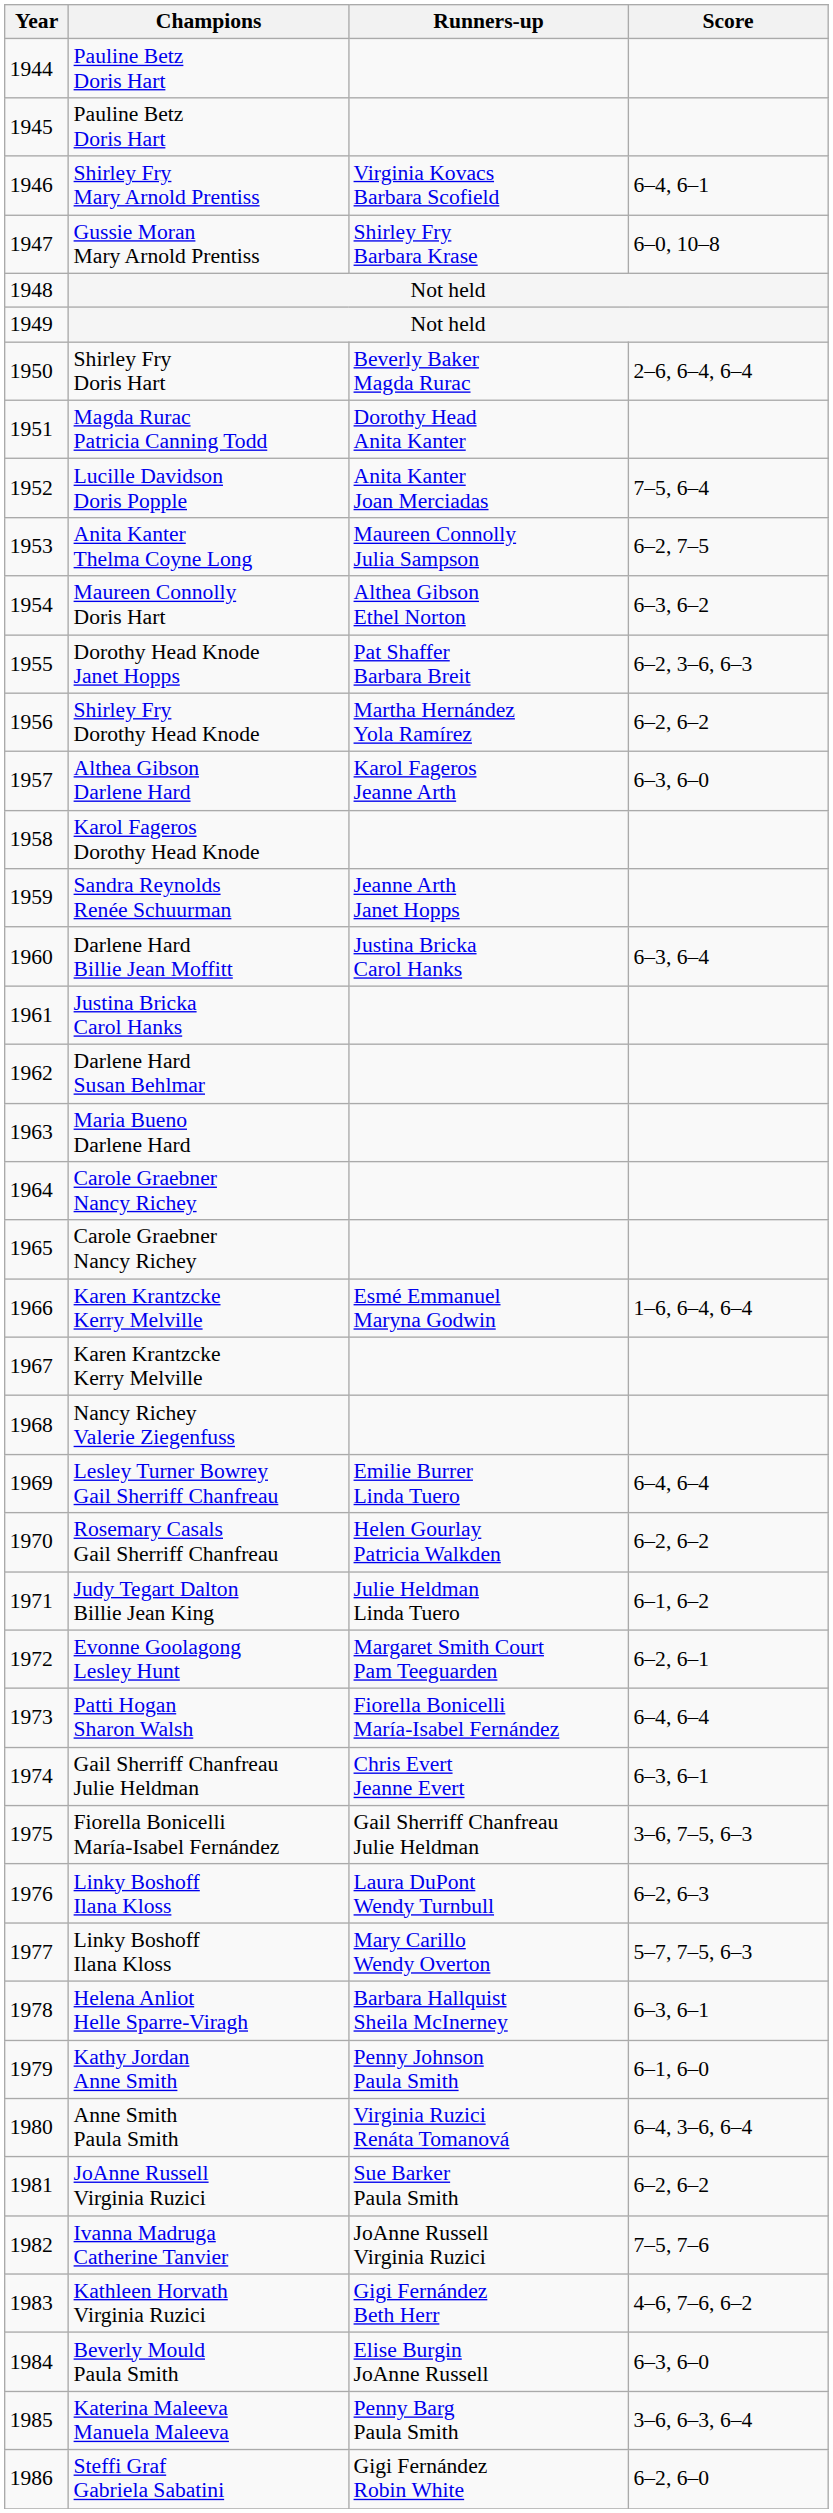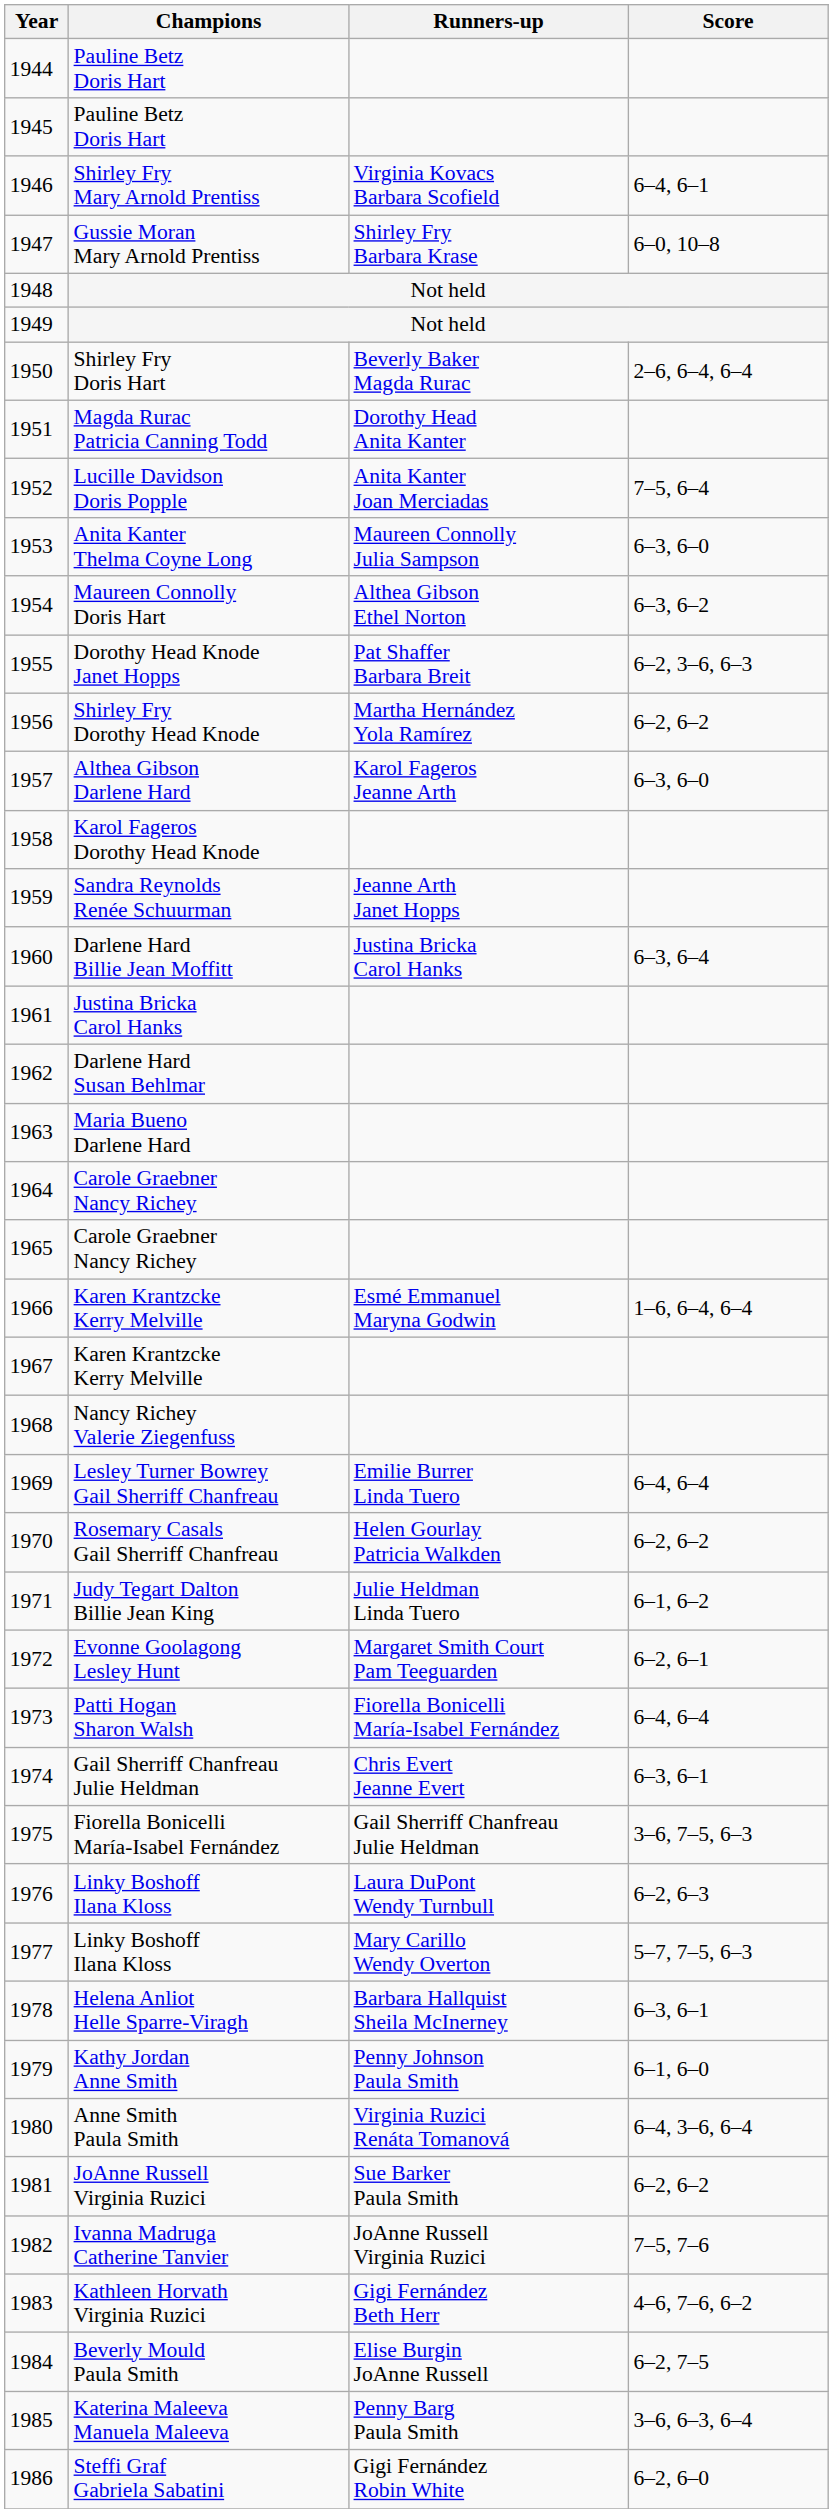 <table class="wikitable">
 <tr>
 <th style="width:40px">Year</th>
 <th style="width:200px">Champions</th>
 <th style="width:200px">Runners-up</th>
 <th style="width:140px" class="unsortable">Score</th>
 </tr>
 <tr>
 <td>1944</td>
 <td> <a href='#'>Pauline Betz</a> <br>  <a href='#'>Doris Hart</a></td>
 <td></td>
 <td></td>
 </tr>
 <tr>
 <td>1945</td>
 <td> Pauline Betz <br>  <a href='#'>Doris Hart</a></td>
 <td></td>
 <td></td>
 </tr>
 <tr>
 <td>1946</td>
 <td> <a href='#'>Shirley Fry</a> <br>  <a href='#'>Mary Arnold Prentiss</a></td>
 <td> <a href='#'>Virginia Kovacs</a> <br>  <a href='#'>Barbara Scofield</a></td>
 <td>6–4, 6–1</td>
 </tr>
 <tr>
 <td>1947</td>
 <td> <a href='#'>Gussie Moran</a> <br>  Mary Arnold Prentiss</td>
 <td> <a href='#'>Shirley Fry</a> <br>  <a href='#'>Barbara Krase</a></td>
 <td>6–0, 10–8</td>
 </tr>
 <tr>
 <td>1948</td>
 <td colspan="3" align="center" style="background:#f5f5f5">Not held</td>
 </tr>
 <tr>
 <td>1949</td>
 <td colspan="3" align="center" style="background:#f5f5f5">Not held</td>
 </tr>
 <tr>
 <td>1950</td>
 <td> Shirley Fry <br>  Doris Hart</td>
 <td> <a href='#'>Beverly Baker</a> <br>  <a href='#'>Magda Rurac</a></td>
 <td>2–6, 6–4, 6–4</td>
 </tr>
 <tr>
 <td>1951</td>
 <td> <a href='#'>Magda Rurac</a> <br>  <a href='#'>Patricia Canning Todd</a></td>
 <td> <a href='#'>Dorothy Head</a> <br>  <a href='#'>Anita Kanter</a></td>
 <td></td>
 </tr>
 <tr>
 <td>1952</td>
 <td> <a href='#'>Lucille Davidson</a> <br>  <a href='#'>Doris Popple</a></td>
 <td> <a href='#'>Anita Kanter</a>  <br>  <a href='#'>Joan Merciadas</a></td>
 <td>7–5, 6–4</td>
 </tr>
 <tr>
 <td>1953</td>
 <td> <a href='#'>Anita Kanter</a> <br>  <a href='#'>Thelma Coyne Long</a></td>
 <td> <a href='#'>Maureen Connolly</a> <br>  <a href='#'>Julia Sampson</a></td>
-<td>6–2, 7–5</td>
+<td>6–3, 6–0</td>
 </tr>
 <tr>
 <td>1954</td>
 <td> <a href='#'>Maureen Connolly</a> <br>  Doris Hart</td>
 <td> <a href='#'>Althea Gibson</a> <br>  <a href='#'>Ethel Norton</a></td>
 <td>6–3, 6–2</td>
 </tr>
 <tr>
 <td>1955</td>
 <td> Dorothy Head Knode <br>  <a href='#'>Janet Hopps</a></td>
 <td> <a href='#'>Pat Shaffer</a> <br>  <a href='#'>Barbara Breit</a></td>
 <td>6–2, 3–6, 6–3</td>
 </tr>
 <tr>
 <td>1956</td>
 <td> <a href='#'>Shirley Fry</a> <br>  Dorothy Head Knode</td>
 <td> <a href='#'>Martha Hernández</a> <br>  <a href='#'>Yola Ramírez</a></td>
 <td>6–2, 6–2</td>
 </tr>
 <tr>
 <td>1957</td>
 <td> <a href='#'>Althea Gibson</a> <br>  <a href='#'>Darlene Hard</a></td>
 <td> <a href='#'>Karol Fageros</a> <br>  <a href='#'>Jeanne Arth</a></td>
 <td>6–3, 6–0</td>
 </tr>
 <tr>
 <td>1958</td>
 <td> <a href='#'>Karol Fageros</a> <br>  Dorothy Head Knode</td>
 <td></td>
 <td></td>
 </tr>
 <tr>
 <td>1959</td>
 <td> <a href='#'>Sandra Reynolds</a> <br>  <a href='#'>Renée Schuurman</a></td>
 <td> <a href='#'>Jeanne Arth</a> <br>  <a href='#'>Janet Hopps</a></td>
 <td></td>
 </tr>
 <tr>
 <td>1960</td>
 <td> Darlene Hard <br>  <a href='#'>Billie Jean Moffitt</a></td>
 <td> <a href='#'>Justina Bricka</a> <br>  <a href='#'>Carol Hanks</a></td>
 <td>6–3, 6–4</td>
 </tr>
 <tr>
 <td>1961</td>
 <td> <a href='#'>Justina Bricka</a> <br>  <a href='#'>Carol Hanks</a></td>
 <td></td>
 <td></td>
 </tr>
 <tr>
 <td>1962</td>
 <td> Darlene Hard <br>  <a href='#'>Susan Behlmar</a></td>
 <td></td>
 <td></td>
 </tr>
 <tr>
 <td>1963</td>
 <td> <a href='#'>Maria Bueno</a> <br>  Darlene Hard</td>
 <td></td>
 <td></td>
 </tr>
 <tr>
 <td>1964</td>
 <td> <a href='#'>Carole Graebner</a> <br>  <a href='#'>Nancy Richey</a></td>
 <td></td>
 <td></td>
 </tr>
 <tr>
 <td>1965</td>
 <td> Carole Graebner <br>  Nancy Richey</td>
 <td></td>
 <td></td>
 </tr>
 <tr>
 <td>1966</td>
 <td> <a href='#'>Karen Krantzcke</a> <br>  <a href='#'>Kerry Melville</a></td>
 <td> <a href='#'>Esmé Emmanuel</a> <br>  <a href='#'>Maryna Godwin</a></td>
 <td>1–6, 6–4, 6–4</td>
 </tr>
 <tr>
 <td>1967</td>
 <td> Karen Krantzcke <br>  Kerry Melville</td>
 <td></td>
 <td></td>
 </tr>
 <tr>
 <td>1968</td>
 <td> Nancy Richey <br>  <a href='#'>Valerie Ziegenfuss</a></td>
 <td></td>
 <td></td>
 </tr>
 <tr>
 <td>1969</td>
 <td> <a href='#'>Lesley Turner Bowrey</a> <br>  <a href='#'>Gail Sherriff Chanfreau</a></td>
 <td> <a href='#'>Emilie Burrer</a> <br>  <a href='#'>Linda Tuero</a></td>
 <td>6–4, 6–4</td>
 </tr>
 <tr>
 <td>1970</td>
 <td> <a href='#'>Rosemary Casals</a> <br>  Gail Sherriff Chanfreau</td>
 <td> <a href='#'>Helen Gourlay</a> <br>  <a href='#'>Patricia Walkden</a></td>
 <td>6–2, 6–2</td>
 </tr>
 <tr>
 <td>1971</td>
 <td> <a href='#'>Judy Tegart Dalton</a> <br>  Billie Jean King</td>
 <td> <a href='#'>Julie Heldman</a> <br>  Linda Tuero</td>
 <td>6–1, 6–2</td>
 </tr>
 <tr>
 <td>1972</td>
 <td> <a href='#'>Evonne Goolagong</a> <br>  <a href='#'>Lesley Hunt</a></td>
 <td> <a href='#'>Margaret Smith Court</a> <br>  <a href='#'>Pam Teeguarden</a></td>
 <td>6–2, 6–1</td>
 </tr>
 <tr>
 <td>1973</td>
 <td> <a href='#'>Patti Hogan</a> <br>  <a href='#'>Sharon Walsh</a></td>
 <td> <a href='#'>Fiorella Bonicelli</a> <br>  <a href='#'>María-Isabel Fernández</a></td>
 <td>6–4, 6–4</td>
 </tr>
 <tr>
 <td>1974</td>
 <td> Gail Sherriff Chanfreau <br>  Julie Heldman</td>
 <td> <a href='#'>Chris Evert</a> <br>  <a href='#'>Jeanne Evert</a></td>
 <td>6–3, 6–1</td>
 </tr>
 <tr>
 <td>1975</td>
 <td> Fiorella Bonicelli <br>  María-Isabel Fernández</td>
 <td> Gail Sherriff Chanfreau <br>  Julie Heldman</td>
 <td>3–6, 7–5, 6–3</td>
 </tr>
 <tr>
 <td>1976</td>
 <td> <a href='#'>Linky Boshoff</a> <br>  <a href='#'>Ilana Kloss</a></td>
 <td> <a href='#'>Laura DuPont</a> <br>  <a href='#'>Wendy Turnbull</a></td>
 <td>6–2, 6–3</td>
 </tr>
 <tr>
 <td>1977</td>
 <td> Linky Boshoff <br>  Ilana Kloss</td>
 <td> <a href='#'>Mary Carillo</a> <br>  <a href='#'>Wendy Overton</a></td>
 <td>5–7, 7–5, 6–3</td>
 </tr>
 <tr>
 <td>1978</td>
 <td> <a href='#'>Helena Anliot</a> <br>  <a href='#'>Helle Sparre-Viragh</a></td>
 <td> <a href='#'>Barbara Hallquist</a> <br>  <a href='#'>Sheila McInerney</a></td>
 <td>6–3, 6–1</td>
 </tr>
 <tr>
 <td>1979</td>
 <td> <a href='#'>Kathy Jordan</a> <br>  <a href='#'>Anne Smith</a></td>
 <td> <a href='#'>Penny Johnson</a> <br>  <a href='#'>Paula Smith</a></td>
 <td>6–1, 6–0</td>
 </tr>
 <tr>
 <td>1980</td>
 <td> Anne Smith <br>  Paula Smith</td>
 <td> <a href='#'>Virginia Ruzici</a> <br>  <a href='#'>Renáta Tomanová</a></td>
 <td>6–4, 3–6, 6–4</td>
 </tr>
 <tr>
 <td>1981</td>
 <td> <a href='#'>JoAnne Russell</a> <br>  Virginia Ruzici</td>
 <td> <a href='#'>Sue Barker</a> <br>  Paula Smith</td>
 <td>6–2, 6–2</td>
 </tr>
 <tr>
 <td>1982</td>
 <td> <a href='#'>Ivanna Madruga</a> <br>  <a href='#'>Catherine Tanvier</a></td>
 <td> JoAnne Russell <br>  Virginia Ruzici</td>
 <td>7–5, 7–6</td>
 </tr>
 <tr>
 <td>1983</td>
 <td> <a href='#'>Kathleen Horvath</a> <br>  Virginia Ruzici</td>
 <td> <a href='#'>Gigi Fernández</a> <br>  <a href='#'>Beth Herr</a></td>
 <td>4–6, 7–6, 6–2</td>
 </tr>
 <tr>
 <td>1984</td>
 <td> <a href='#'>Beverly Mould</a> <br>  Paula Smith</td>
 <td> <a href='#'>Elise Burgin</a> <br>  JoAnne Russell</td>
-<td>6–3, 6–0</td>
+<td>6–2, 7–5</td>
 </tr>
 <tr>
 <td>1985</td>
 <td> <a href='#'>Katerina Maleeva</a> <br>  <a href='#'>Manuela Maleeva</a></td>
 <td> <a href='#'>Penny Barg</a> <br>  Paula Smith</td>
 <td>3–6, 6–3, 6–4</td>
 </tr>
 <tr>
 <td>1986</td>
 <td> <a href='#'>Steffi Graf</a> <br>  <a href='#'>Gabriela Sabatini</a></td>
 <td> Gigi Fernández <br>  <a href='#'>Robin White</a></td>
 <td>6–2, 6–0</td>
 </tr>
 </table>
